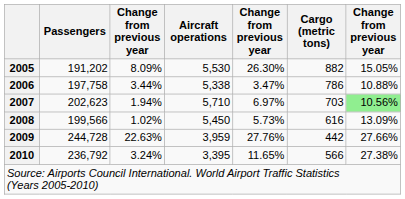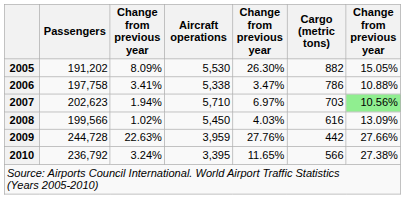 <table class="wikitable"  style="text-align:right; width:575px">
 <tr>
 <th style="width:50px"></th>
 <th style="width:100px">Passengers</th>
 <th style="width:75px">Change from previous year</th>
 <th style="width:100px">Aircraft operations</th>
 <th style="width:75px">Change from previous year</th>
 <th style="width:100px">Cargo<br>(metric tons)</th>
 <th style="width:75px">Change from previous year</th>
 </tr>
 <tr>
 <th>2005</th>
 <td>191,202</td>
 <td> 8.09%</td>
 <td>5,530</td>
 <td>26.30%</td>
 <td>882</td>
 <td>15.05%</td>
 </tr>
 <tr>
 <th>2006</th>
 <td>197,758</td>
-<td> 3.44%</td>
+<td> 3.41%</td>
 <td>5,338</td>
 <td> 3.47%</td>
 <td>786</td>
 <td>10.88%</td>
 </tr>
 <tr>
 <th>2007</th>
 <td>202,623</td>
 <td> 1.94%</td>
 <td>5,710</td>
 <td> 6.97%</td>
 <td>703</td>
 <td style="background: lightgreen;">10.56%</td>
 </tr>
 <tr>
 <th>2008</th>
 <td>199,566</td>
 <td> 1.02%</td>
 <td>5,450</td>
-<td> 5.73%</td>
+<td> 4.03%</td>
 <td>616</td>
 <td>13.09%</td>
 </tr>
 <tr>
 <th>2009</th>
 <td>244,728</td>
 <td>22.63%</td>
 <td>3,959</td>
 <td>27.76%</td>
 <td>442</td>
 <td>27.66%</td>
 </tr>
 <tr>
 <th>2010</th>
 <td>236,792</td>
 <td> 3.24%</td>
 <td>3,395</td>
 <td>11.65%</td>
 <td>566</td>
 <td>27.38%</td>
 </tr>
 <tr>
 <td colspan="7" style="text-align:left;"><em>Source: Airports Council International. World Airport Traffic Statistics<br>(Years 2005-2010)</em></td>
 </tr>
 </table>
